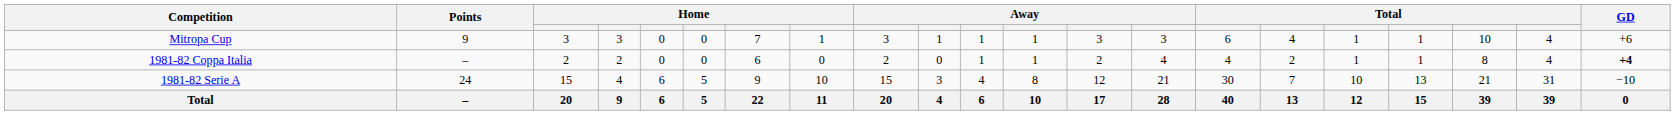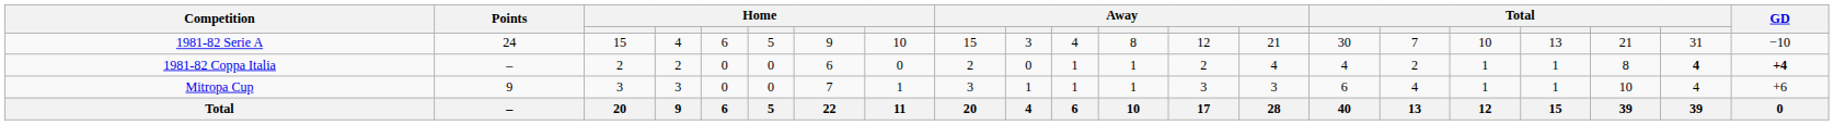 <table class="wikitable" style="font-size:90%;width:100%;margin:auto;clear:both;text-align:center;">
 <tr>
 <th rowspan="2">Competition</th>
 <th rowspan="2">Points</th>
 <th colspan="6">Home</th>
 <th colspan="6">Away</th>
 <th colspan="6">Total</th>
 <th rowspan="2"><a href='#'>GD</a></th>
 </tr>
 <tr>
 <th></th>
 <th></th>
 <th></th>
 <th></th>
 <th></th>
 <th></th>
 <th></th>
 <th></th>
 <th></th>
 <th></th>
 <th></th>
 <th></th>
 <th></th>
 <th></th>
 <th></th>
 <th></th>
 <th></th>
 <th></th>
 </tr>
 <tr>
+<td><a href='#'>1981-82 Serie A</a></td>
+<td>24</td>
+<td>15</td>
+<td>4</td>
+<td>6</td>
+<td>5</td>
+<td>9</td>
+<td>10</td>
+<td>15</td>
+<td>3</td>
+<td>4</td>
+<td>8</td>
+<td>12</td>
+<td>21</td>
+<td>30</td>
+<td>7</td>
+<td>10</td>
+<td>13</td>
+<td>21</td>
+<td>31</td>
+<td>−10</td>
+</tr>
+<tr>
+<td> <a href='#'>1981-82 Coppa Italia</a></td>
+<td>–</td>
+<td>2</td>
+<td>2</td>
+<td>0</td>
+<td>0</td>
+<td>6</td>
+<td>0</td>
+<td>2</td>
+<td>0</td>
+<td>1</td>
+<td>1</td>
+<td>2</td>
+<td>4</td>
+<td>4</td>
+<td>2</td>
+<td>1</td>
+<td>1</td>
+<td>8</td>
+<td><strong>4</strong></td>
+<td><strong>+4</strong></td>
+</tr>
+<tr>
 <td><a href='#'>Mitropa Cup</a></td>
 <td>9</td>
 <td>3</td>
 <td>3</td>
 <td>0</td>
 <td>0</td>
 <td>7</td>
 <td>1</td>
 <td>3</td>
 <td>1</td>
 <td>1</td>
 <td>1</td>
 <td>3</td>
 <td>3</td>
 <td>6</td>
 <td>4</td>
 <td>1</td>
 <td>1</td>
 <td>10</td>
 <td>4</td>
 <td>+6</td>
-</tr>
-<tr>
-<td> <a href='#'>1981-82 Coppa Italia</a></td>
-<td>–</td>
-<td>2</td>
-<td>2</td>
-<td>0</td>
-<td>0</td>
-<td>6</td>
-<td>0</td>
-<td>2</td>
-<td>0</td>
-<td>1</td>
-<td>1</td>
-<td>2</td>
-<td>4</td>
-<td>4</td>
-<td>2</td>
-<td>1</td>
-<td>1</td>
-<td>8</td>
-<td>4</td>
-<td><strong>+4</strong></td>
-</tr>
-<tr>
-<td><a href='#'>1981-82 Serie A</a></td>
-<td>24</td>
-<td>15</td>
-<td>4</td>
-<td>6</td>
-<td>5</td>
-<td>9</td>
-<td>10</td>
-<td>15</td>
-<td>3</td>
-<td>4</td>
-<td>8</td>
-<td>12</td>
-<td>21</td>
-<td>30</td>
-<td>7</td>
-<td>10</td>
-<td>13</td>
-<td>21</td>
-<td>31</td>
-<td>−10</td>
 </tr>
 <tr>
 <th>Total</th>
 <th>–</th>
 <th>20</th>
 <th>9</th>
 <th>6</th>
 <th>5</th>
 <th>22</th>
 <th>11</th>
 <th>20</th>
 <th>4</th>
 <th>6</th>
 <th>10</th>
 <th>17</th>
 <th>28</th>
 <th>40</th>
 <th>13</th>
 <th>12</th>
 <th>15</th>
 <th>39</th>
 <th>39</th>
 <th>0</th>
 </tr>
 </table>
